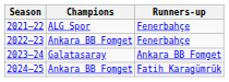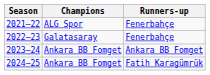 <table class="wikitable">
 <tr style="background ||beige;">
 <th>Season</th>
 <th>Champions</th>
 <th>Runners-up</th>
 </tr>
 <tr>
 <td><a href='#'>2021–22</a></td>
 <td><a href='#'>ALG Spor</a></td>
 <td><a href='#'>Fenerbahçe</a></td>
 </tr>
 <tr>
 <td><a href='#'>2022–23</a></td>
-<td><a href='#'>Ankara BB Fomget</a></td>
+<td><a href='#'>Galatasaray</a></td>
 <td><a href='#'>Fenerbahçe</a></td>
 </tr>
 <tr>
 <td><a href='#'>2023–24</a></td>
-<td><a href='#'>Galatasaray</a></td>
+<td><a href='#'>Ankara BB Fomget</a></td>
 <td><a href='#'>Ankara BB Fomget</a></td>
 </tr>
 <tr>
 <td><a href='#'>2024–25</a></td>
 <td><a href='#'>Ankara BB Fomget</a></td>
 <td><a href='#'>Fatih Karagümrük</a></td>
 </tr>
 </table>
